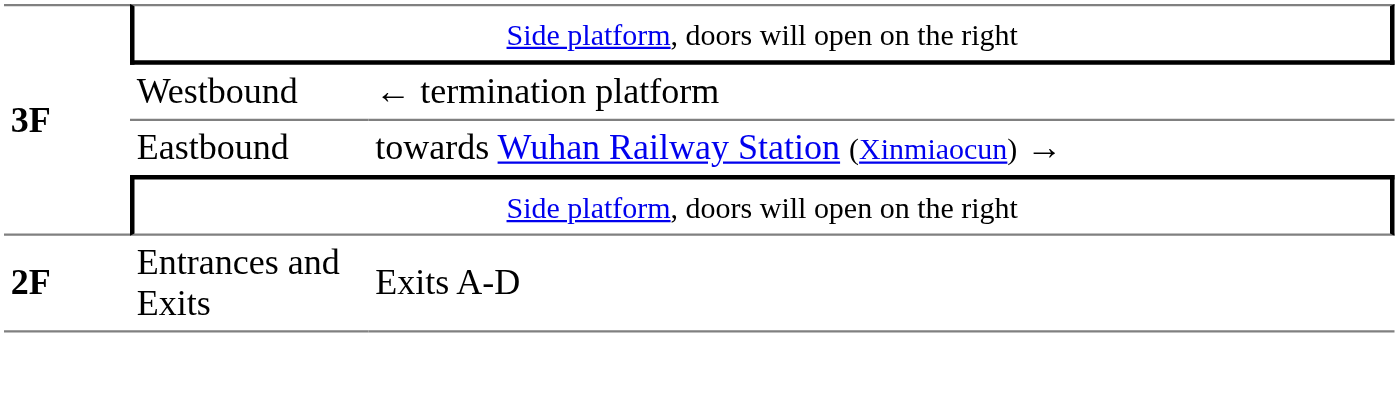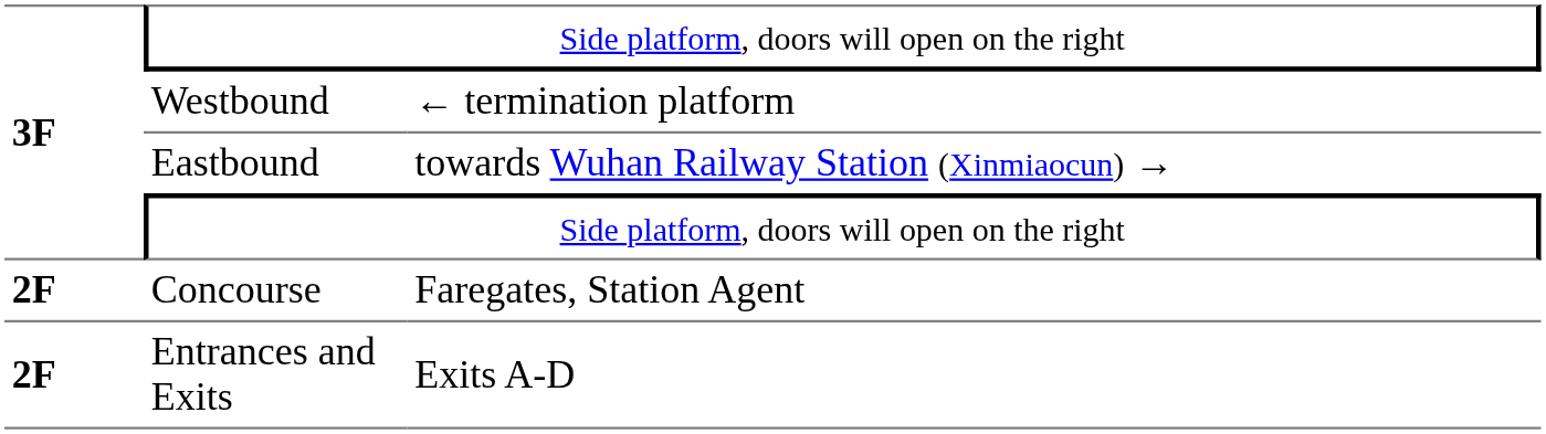 <table table border=0 cellspacing=0 cellpadding=3>
 <tr>
 <td style="border-top:solid 1px gray;border-bottom:solid 1px gray;" rowspan=4><strong>3F</strong></td>
 <td style="border-right:solid 2px black;border-left:solid 2px black;border-top:solid 1px gray;border-bottom:solid 2px black;text-align:center;" colspan=2><small><a href='#'>Side platform</a>, doors will open on the right</small></td>
 </tr>
 <tr>
 <td style="border-top:solid 0px gray;border-bottom:solid 1px gray;">Westbound</td>
 <td style="border-top:solid 0px gray;border-bottom:solid 1px gray;">←  termination platform</td>
 </tr>
 <tr>
 <td style="border-bottom:solid 0px gray;">Eastbound</td>
 <td style="border-bottom:solid 0px gray;"> towards <a href='#'>Wuhan Railway Station</a> <small>(<a href='#'>Xinmiaocun</a>)</small> →</td>
 </tr>
 <tr>
 <td style="border-right:solid 2px black;border-left:solid 2px black;border-top:solid 2px black;border-bottom:solid 1px gray;text-align:center;" colspan=2><small><a href='#'>Side platform</a>, doors will open on the right</small></td>
 </tr>
 <tr>
 <td style="border-top:solid 0px gray;border-bottom:solid 1px gray;" width=50><strong>2F</strong></td>
+<td style="border-top:solid 0px gray;border-bottom:solid 1px gray;" width=100>Concourse</td>
+<td style="border-top:solid 0px gray;border-bottom:solid 1px gray;" width=450>Faregates, Station Agent</td>
+</tr>
+<tr>
+<td style="border-top:solid 0px gray;border-bottom:solid 1px gray;" width=50><strong>2F</strong></td>
 <td style="border-top:solid 0px gray;border-bottom:solid 1px gray;" width=100>Entrances and Exits</td>
 <td style="border-top:solid 0px gray;border-bottom:solid 1px gray;" width=450>Exits A-D</td>
 </tr>
 </table>
